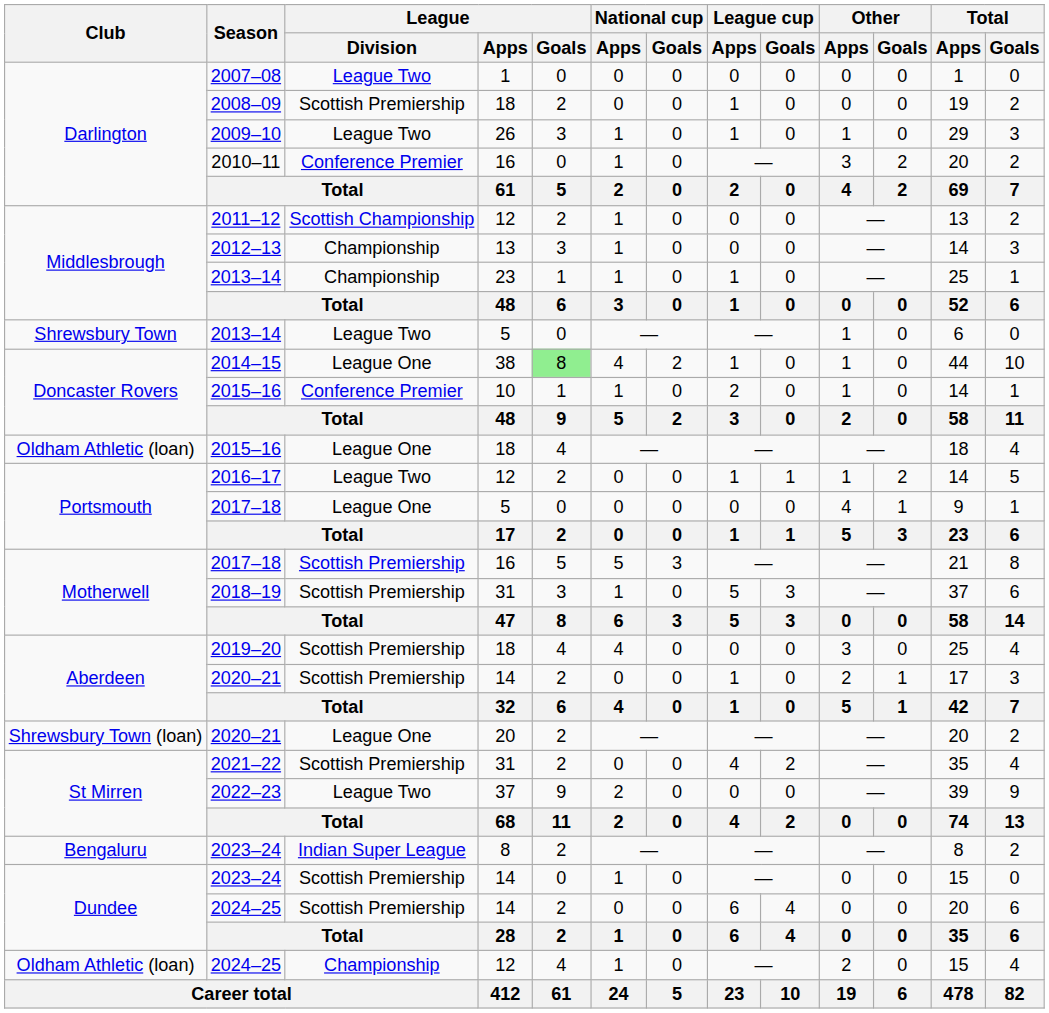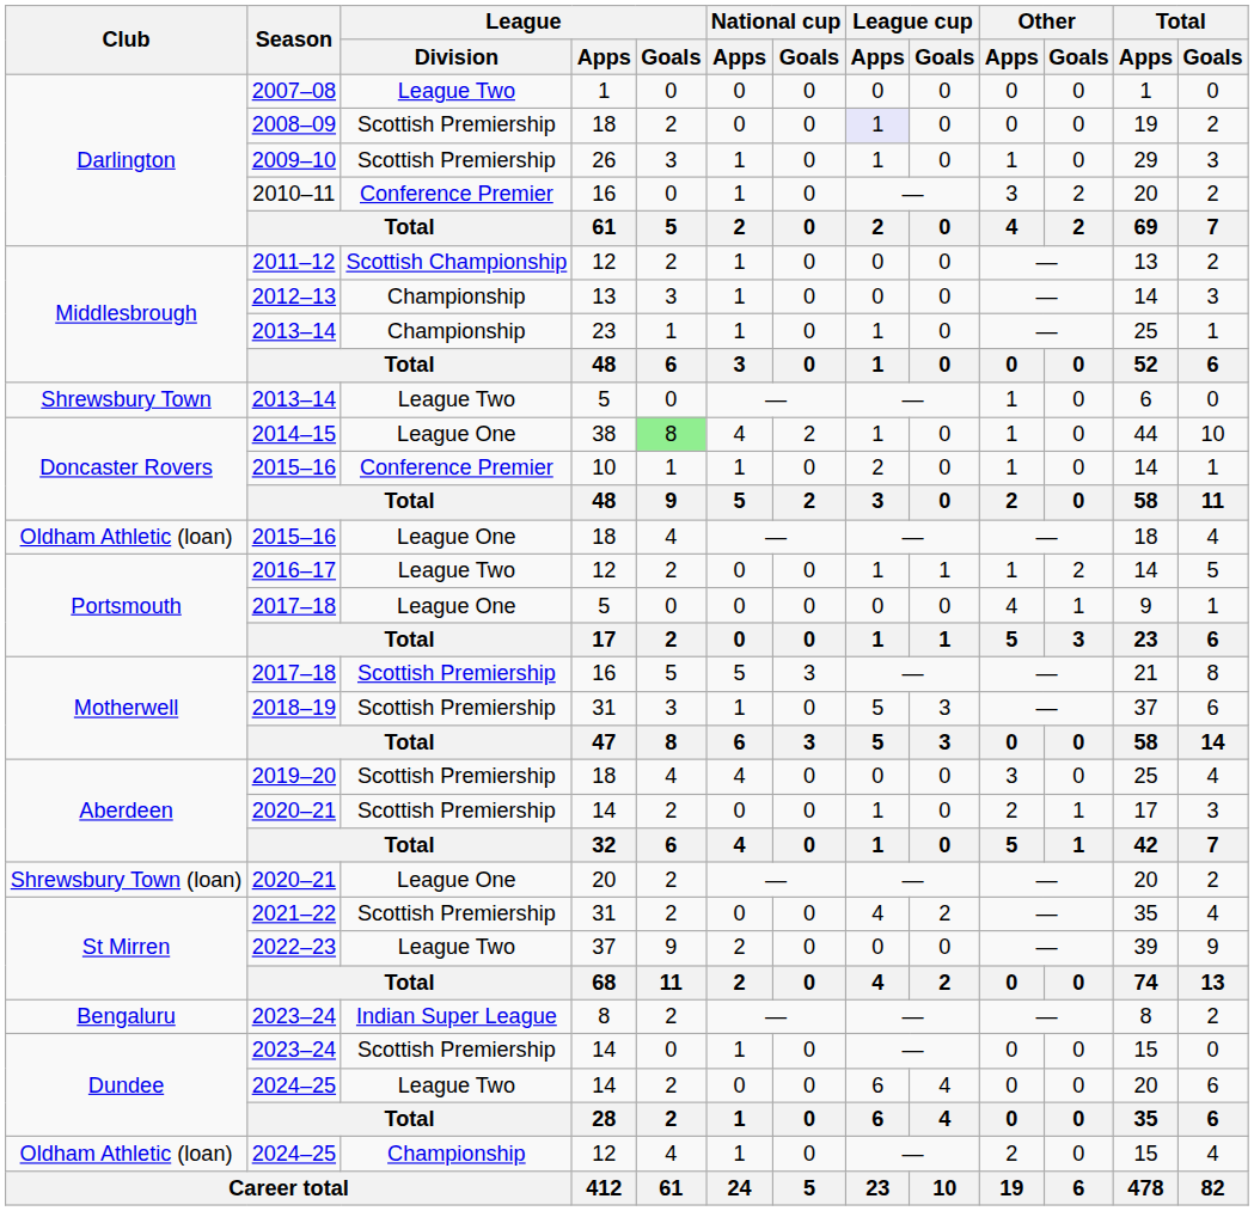 <table class=wikitable style="text-align:center">
 <tr>
 <th rowspan=2>Club</th>
 <th rowspan=2>Season</th>
 <th colspan=3>League</th>
 <th colspan=2>National cup</th>
 <th colspan=2>League cup</th>
 <th colspan=2>Other</th>
 <th colspan=2>Total</th>
 </tr>
 <tr>
 <th>Division</th>
 <th>Apps</th>
 <th>Goals</th>
 <th>Apps</th>
 <th>Goals</th>
 <th>Apps</th>
 <th>Goals</th>
 <th>Apps</th>
 <th>Goals</th>
 <th>Apps</th>
 <th>Goals</th>
 </tr>
 <tr>
 <td rowspan=5><a href='#'>Darlington</a></td>
 <td><a href='#'>2007–08</a></td>
 <td><a href='#'>League Two</a></td>
 <td>1</td>
 <td>0</td>
 <td>0</td>
 <td>0</td>
 <td>0</td>
 <td>0</td>
 <td>0</td>
 <td>0</td>
 <td>1</td>
 <td>0</td>
 </tr>
 <tr>
 <td><a href='#'>2008–09</a></td>
 <td>Scottish Premiership</td>
 <td>18</td>
 <td>2</td>
 <td>0</td>
 <td>0</td>
-<td>1</td>
+<td style="background: lavender;">1</td>
 <td>0</td>
 <td>0</td>
 <td>0</td>
 <td>19</td>
 <td>2</td>
 </tr>
 <tr>
 <td><a href='#'>2009–10</a></td>
-<td>League Two</td>
+<td>Scottish Premiership</td>
 <td>26</td>
 <td>3</td>
 <td>1</td>
 <td>0</td>
 <td>1</td>
 <td>0</td>
 <td>1</td>
 <td>0</td>
 <td>29</td>
 <td>3</td>
 </tr>
 <tr>
 <td>2010–11</td>
 <td><a href='#'>Conference Premier</a></td>
 <td>16</td>
 <td>0</td>
 <td>1</td>
 <td>0</td>
 <td colspan=2>—</td>
 <td>3</td>
 <td>2</td>
 <td>20</td>
 <td>2</td>
 </tr>
 <tr>
 <th colspan=2>Total</th>
 <th>61</th>
 <th>5</th>
 <th>2</th>
 <th>0</th>
 <th>2</th>
 <th>0</th>
 <th>4</th>
 <th>2</th>
 <th>69</th>
 <th>7</th>
 </tr>
 <tr>
 <td rowspan=4><a href='#'>Middlesbrough</a></td>
 <td><a href='#'>2011–12</a></td>
 <td><a href='#'>Scottish Championship</a></td>
 <td>12</td>
 <td>2</td>
 <td>1</td>
 <td>0</td>
 <td>0</td>
 <td>0</td>
 <td colspan=2>—</td>
 <td>13</td>
 <td>2</td>
 </tr>
 <tr>
 <td><a href='#'>2012–13</a></td>
 <td>Championship</td>
 <td>13</td>
 <td>3</td>
 <td>1</td>
 <td>0</td>
 <td>0</td>
 <td>0</td>
 <td colspan=2>—</td>
 <td>14</td>
 <td>3</td>
 </tr>
 <tr>
 <td><a href='#'>2013–14</a></td>
 <td>Championship</td>
 <td>23</td>
 <td>1</td>
 <td>1</td>
 <td>0</td>
 <td>1</td>
 <td>0</td>
 <td colspan=2>—</td>
 <td>25</td>
 <td>1</td>
 </tr>
 <tr>
 <th colspan=2>Total</th>
 <th>48</th>
 <th>6</th>
 <th>3</th>
 <th>0</th>
 <th>1</th>
 <th>0</th>
 <th>0</th>
 <th>0</th>
 <th>52</th>
 <th>6</th>
 </tr>
 <tr>
 <td><a href='#'>Shrewsbury Town</a></td>
 <td><a href='#'>2013–14</a></td>
 <td>League Two</td>
 <td>5</td>
 <td>0</td>
 <td colspan=2>—</td>
 <td colspan=2>—</td>
 <td>1</td>
 <td>0</td>
 <td>6</td>
 <td>0</td>
 </tr>
 <tr>
 <td rowspan=3><a href='#'>Doncaster Rovers</a></td>
 <td><a href='#'>2014–15</a></td>
 <td>League One</td>
 <td>38</td>
 <td style="background: lightgreen;">8</td>
 <td>4</td>
 <td>2</td>
 <td>1</td>
 <td>0</td>
 <td>1</td>
 <td>0</td>
 <td>44</td>
 <td>10</td>
 </tr>
 <tr>
 <td><a href='#'>2015–16</a></td>
 <td><a href='#'>Conference Premier</a></td>
 <td>10</td>
 <td>1</td>
 <td>1</td>
 <td>0</td>
 <td>2</td>
 <td>0</td>
 <td>1</td>
 <td>0</td>
 <td>14</td>
 <td>1</td>
 </tr>
 <tr>
 <th colspan=2>Total</th>
 <th>48</th>
 <th>9</th>
 <th>5</th>
 <th>2</th>
 <th>3</th>
 <th>0</th>
 <th>2</th>
 <th>0</th>
 <th>58</th>
 <th>11</th>
 </tr>
 <tr>
 <td><a href='#'>Oldham Athletic</a> (loan)</td>
 <td><a href='#'>2015–16</a></td>
 <td>League One</td>
 <td>18</td>
 <td>4</td>
 <td colspan=2>—</td>
 <td colspan=2>—</td>
 <td colspan=2>—</td>
 <td>18</td>
 <td>4</td>
 </tr>
 <tr>
 <td rowspan=3><a href='#'>Portsmouth</a></td>
 <td><a href='#'>2016–17</a></td>
 <td>League Two</td>
 <td>12</td>
 <td>2</td>
 <td>0</td>
 <td>0</td>
 <td>1</td>
 <td>1</td>
 <td>1</td>
 <td>2</td>
 <td>14</td>
 <td>5</td>
 </tr>
 <tr>
 <td><a href='#'>2017–18</a></td>
 <td>League One</td>
 <td>5</td>
 <td>0</td>
 <td>0</td>
 <td>0</td>
 <td>0</td>
 <td>0</td>
 <td>4</td>
 <td>1</td>
 <td>9</td>
 <td>1</td>
 </tr>
 <tr>
 <th colspan=2>Total</th>
 <th>17</th>
 <th>2</th>
 <th>0</th>
 <th>0</th>
 <th>1</th>
 <th>1</th>
 <th>5</th>
 <th>3</th>
 <th>23</th>
 <th>6</th>
 </tr>
 <tr>
 <td rowspan=3><a href='#'>Motherwell</a></td>
 <td><a href='#'>2017–18</a></td>
 <td><a href='#'>Scottish Premiership</a></td>
 <td>16</td>
 <td>5</td>
 <td>5</td>
 <td>3</td>
 <td colspan=2>—</td>
 <td colspan=2>—</td>
 <td>21</td>
 <td>8</td>
 </tr>
 <tr>
 <td><a href='#'>2018–19</a></td>
 <td>Scottish Premiership</td>
 <td>31</td>
 <td>3</td>
 <td>1</td>
 <td>0</td>
 <td>5</td>
 <td>3</td>
 <td colspan=2>—</td>
 <td>37</td>
 <td>6</td>
 </tr>
 <tr>
 <th colspan=2>Total</th>
 <th>47</th>
 <th>8</th>
 <th>6</th>
 <th>3</th>
 <th>5</th>
 <th>3</th>
 <th>0</th>
 <th>0</th>
 <th>58</th>
 <th>14</th>
 </tr>
 <tr>
 <td rowspan=3><a href='#'>Aberdeen</a></td>
 <td><a href='#'>2019–20</a></td>
 <td>Scottish Premiership</td>
 <td>18</td>
 <td>4</td>
 <td>4</td>
 <td>0</td>
 <td>0</td>
 <td>0</td>
 <td>3</td>
 <td>0</td>
 <td>25</td>
 <td>4</td>
 </tr>
 <tr>
 <td><a href='#'>2020–21</a></td>
 <td>Scottish Premiership</td>
 <td>14</td>
 <td>2</td>
 <td>0</td>
 <td>0</td>
 <td>1</td>
 <td>0</td>
 <td>2</td>
 <td>1</td>
 <td>17</td>
 <td>3</td>
 </tr>
 <tr>
 <th colspan=2>Total</th>
 <th>32</th>
 <th>6</th>
 <th>4</th>
 <th>0</th>
 <th>1</th>
 <th>0</th>
 <th>5</th>
 <th>1</th>
 <th>42</th>
 <th>7</th>
 </tr>
 <tr>
 <td><a href='#'>Shrewsbury Town</a> (loan)</td>
 <td><a href='#'>2020–21</a></td>
 <td>League One</td>
 <td>20</td>
 <td>2</td>
 <td colspan=2>—</td>
 <td colspan=2>—</td>
 <td colspan=2>—</td>
 <td>20</td>
 <td>2</td>
 </tr>
 <tr>
 <td rowspan=3><a href='#'>St Mirren</a></td>
 <td><a href='#'>2021–22</a></td>
 <td>Scottish Premiership</td>
 <td>31</td>
 <td>2</td>
 <td>0</td>
 <td>0</td>
 <td>4</td>
 <td>2</td>
 <td colspan=2>—</td>
 <td>35</td>
 <td>4</td>
 </tr>
 <tr>
 <td><a href='#'>2022–23</a></td>
 <td>League Two</td>
 <td>37</td>
 <td>9</td>
 <td>2</td>
 <td>0</td>
 <td>0</td>
 <td>0</td>
 <td colspan=2>—</td>
 <td>39</td>
 <td>9</td>
 </tr>
 <tr>
 <th colspan=2>Total</th>
 <th>68</th>
 <th>11</th>
 <th>2</th>
 <th>0</th>
 <th>4</th>
 <th>2</th>
 <th>0</th>
 <th>0</th>
 <th>74</th>
 <th>13</th>
 </tr>
 <tr>
 <td><a href='#'>Bengaluru</a></td>
 <td><a href='#'>2023–24</a></td>
 <td><a href='#'>Indian Super League</a></td>
 <td>8</td>
 <td>2</td>
 <td colspan=2>—</td>
 <td colspan=2>—</td>
 <td colspan=2>—</td>
 <td>8</td>
 <td>2</td>
 </tr>
 <tr>
 <td rowspan="3"><a href='#'>Dundee</a></td>
 <td><a href='#'>2023–24</a></td>
 <td>Scottish Premiership</td>
 <td>14</td>
 <td>0</td>
 <td>1</td>
 <td>0</td>
 <td colspan=2>—</td>
 <td>0</td>
 <td>0</td>
 <td>15</td>
 <td>0</td>
 </tr>
 <tr>
 <td><a href='#'>2024–25</a></td>
-<td>Scottish Premiership</td>
+<td>League Two</td>
 <td>14</td>
 <td>2</td>
 <td>0</td>
 <td>0</td>
 <td>6</td>
 <td>4</td>
 <td>0</td>
 <td>0</td>
 <td>20</td>
 <td>6</td>
 </tr>
 <tr>
 <th colspan=2>Total</th>
 <th>28</th>
 <th>2</th>
 <th>1</th>
 <th>0</th>
 <th>6</th>
 <th>4</th>
 <th>0</th>
 <th>0</th>
 <th>35</th>
 <th>6</th>
 </tr>
 <tr>
 <td><a href='#'>Oldham Athletic</a> (loan)</td>
 <td><a href='#'>2024–25</a></td>
 <td><a href='#'>Championship</a></td>
 <td>12</td>
 <td>4</td>
 <td>1</td>
 <td>0</td>
 <td colspan=2>—</td>
 <td>2</td>
 <td>0</td>
 <td>15</td>
 <td>4</td>
 </tr>
 <tr>
 <th colspan=3>Career total</th>
 <th>412</th>
 <th>61</th>
 <th>24</th>
 <th>5</th>
 <th>23</th>
 <th>10</th>
 <th>19</th>
 <th>6</th>
 <th>478</th>
 <th>82</th>
 </tr>
 </table>
